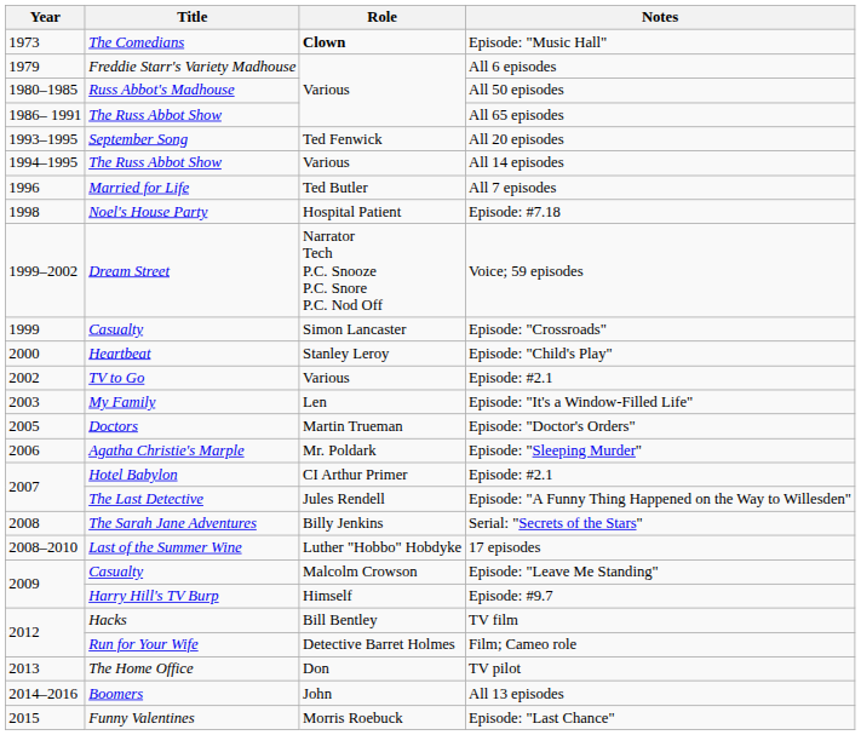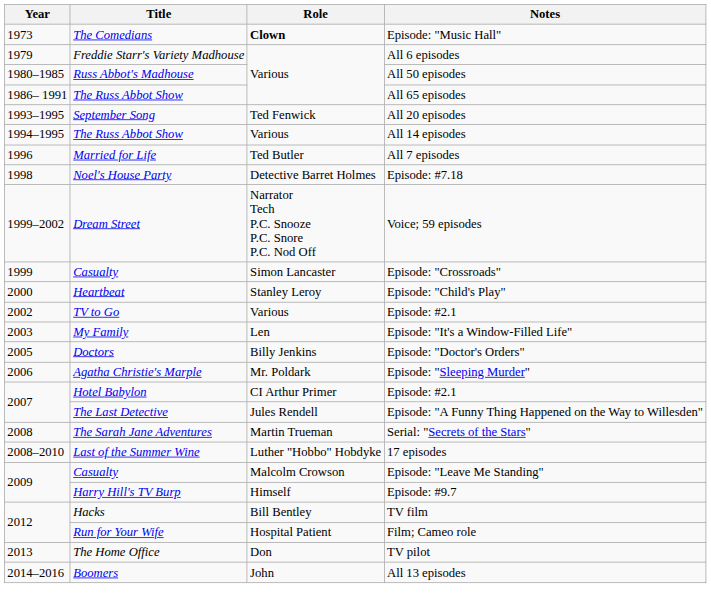 <table class="wikitable sortable">
 <tr>
 <th>Year</th>
 <th>Title</th>
 <th>Role</th>
 <th>Notes</th>
 </tr>
 <tr>
 <td>1973</td>
 <td><em><a href='#'>The Comedians</a></em></td>
 <td><strong>Clown</strong></td>
 <td>Episode: "Music Hall"</td>
 </tr>
 <tr>
 <td>1979</td>
 <td><em>Freddie Starr's Variety Madhouse</em></td>
 <td rowspan="3">Various</td>
 <td>All 6 episodes</td>
 </tr>
 <tr>
 <td>1980–1985</td>
 <td><em><a href='#'>Russ Abbot's Madhouse</a></em></td>
 <td>All 50 episodes</td>
 </tr>
 <tr>
 <td>1986– 1991</td>
 <td><em><a href='#'>The Russ Abbot Show</a></em></td>
 <td>All 65 episodes</td>
 </tr>
 <tr>
 <td>1993–1995</td>
 <td><em><a href='#'>September Song</a></em></td>
 <td>Ted Fenwick</td>
 <td>All 20 episodes</td>
 </tr>
 <tr>
 <td>1994–1995</td>
 <td><em><a href='#'>The Russ Abbot Show</a></em></td>
 <td>Various</td>
 <td>All 14 episodes</td>
 </tr>
 <tr>
 <td>1996</td>
 <td><em><a href='#'>Married for Life</a></em></td>
 <td>Ted Butler</td>
 <td>All 7 episodes</td>
 </tr>
 <tr>
 <td>1998</td>
 <td><em><a href='#'>Noel's House Party</a></em></td>
-<td>Hospital Patient</td>
+<td>Detective Barret Holmes</td>
 <td>Episode: #7.18</td>
 </tr>
 <tr>
 <td>1999–2002</td>
 <td><em><a href='#'>Dream Street</a></em></td>
 <td>Narrator<br>Tech<br>P.C. Snooze<br>P.C. Snore<br>P.C. Nod Off</td>
 <td>Voice; 59 episodes</td>
 </tr>
 <tr>
 <td>1999</td>
 <td><em><a href='#'>Casualty</a></em></td>
 <td>Simon Lancaster</td>
 <td>Episode: "Crossroads"</td>
 </tr>
 <tr>
 <td>2000</td>
 <td><em><a href='#'>Heartbeat</a></em></td>
 <td>Stanley Leroy</td>
 <td>Episode: "Child's Play"</td>
 </tr>
 <tr>
 <td>2002</td>
 <td><em><a href='#'>TV to Go</a></em></td>
 <td>Various</td>
 <td>Episode: #2.1</td>
 </tr>
 <tr>
 <td>2003</td>
 <td><em><a href='#'>My Family</a></em></td>
 <td>Len</td>
 <td>Episode: "It's a Window-Filled Life"</td>
 </tr>
 <tr>
 <td>2005</td>
 <td><em><a href='#'>Doctors</a></em></td>
-<td>Martin Trueman</td>
+<td>Billy Jenkins</td>
 <td>Episode: "Doctor's Orders"</td>
 </tr>
 <tr>
 <td>2006</td>
 <td><em><a href='#'>Agatha Christie's Marple</a></em></td>
 <td>Mr. Poldark</td>
 <td>Episode: "<a href='#'>Sleeping Murder</a>"</td>
 </tr>
 <tr>
 <td rowspan="2">2007</td>
 <td><em><a href='#'>Hotel Babylon</a></em></td>
 <td>CI Arthur Primer</td>
 <td>Episode: #2.1</td>
 </tr>
 <tr>
 <td><em><a href='#'>The Last Detective</a></em></td>
 <td>Jules Rendell</td>
 <td>Episode: "A Funny Thing Happened on the Way to Willesden"</td>
 </tr>
 <tr>
 <td>2008</td>
 <td><em><a href='#'>The Sarah Jane Adventures</a></em></td>
-<td>Billy Jenkins</td>
+<td>Martin Trueman</td>
 <td>Serial: "<a href='#'>Secrets of the Stars</a>"</td>
 </tr>
 <tr>
 <td>2008–2010</td>
 <td><em><a href='#'>Last of the Summer Wine</a></em></td>
 <td>Luther "Hobbo" Hobdyke</td>
 <td>17 episodes</td>
 </tr>
 <tr>
 <td rowspan="2">2009</td>
 <td><em><a href='#'>Casualty</a></em></td>
 <td>Malcolm Crowson</td>
 <td>Episode: "Leave Me Standing"</td>
 </tr>
 <tr>
 <td><em><a href='#'>Harry Hill's TV Burp</a></em></td>
 <td>Himself</td>
 <td>Episode: #9.7</td>
 </tr>
 <tr>
 <td rowspan="2">2012</td>
 <td><em>Hacks</em></td>
 <td>Bill Bentley</td>
 <td>TV film</td>
 </tr>
 <tr>
 <td><em><a href='#'>Run for Your Wife</a></em></td>
-<td>Detective Barret Holmes</td>
+<td>Hospital Patient</td>
 <td>Film; Cameo role</td>
 </tr>
 <tr>
 <td>2013</td>
 <td><em>The Home Office</em></td>
 <td>Don</td>
 <td>TV pilot</td>
 </tr>
 <tr>
 <td>2014–2016</td>
 <td><em><a href='#'>Boomers</a></em></td>
 <td>John</td>
 <td>All 13 episodes</td>
 </tr>
-<tr>
-<td>2015</td>
-<td><em>Funny Valentines</em></td>
-<td>Morris Roebuck</td>
-<td>Episode: "Last Chance"</td>
-</tr>
 </table>
